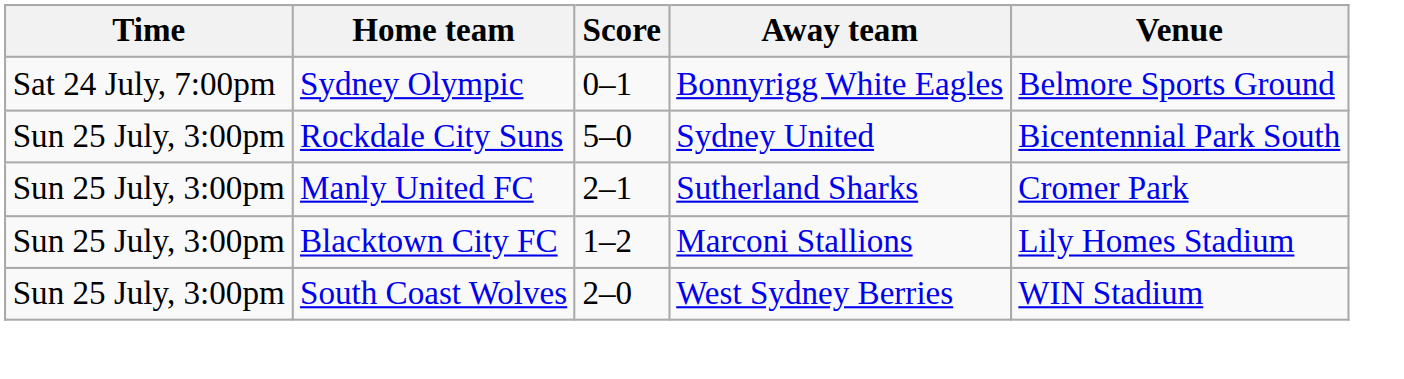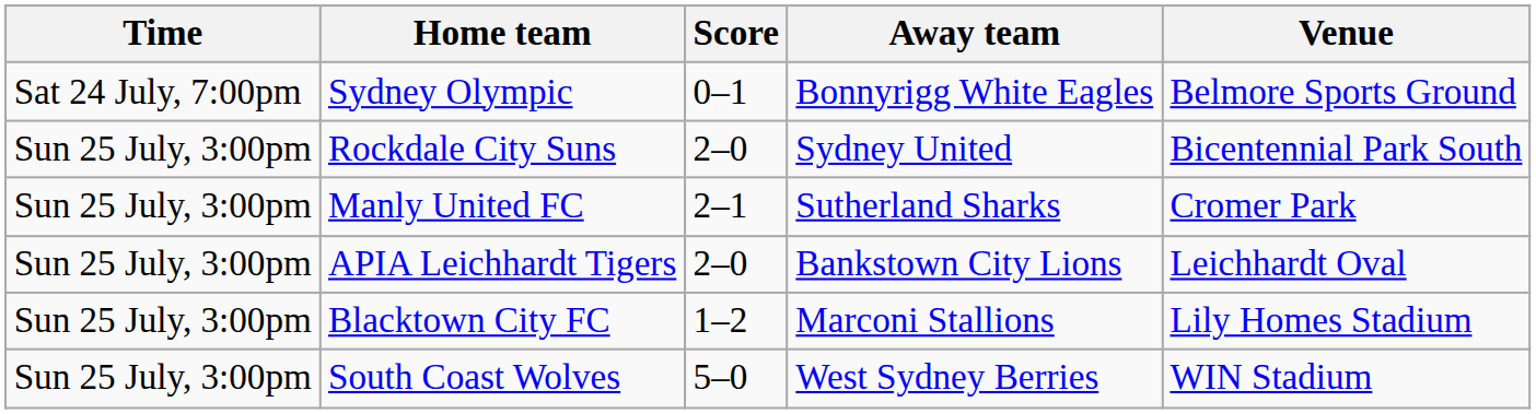 <table class="wikitable">
 <tr>
 <th>Time</th>
 <th>Home team</th>
 <th>Score</th>
 <th>Away team</th>
 <th>Venue</th>
 </tr>
 <tr>
 <td>Sat 24 July, 7:00pm</td>
 <td><a href='#'>Sydney Olympic</a></td>
 <td>0–1</td>
 <td><a href='#'>Bonnyrigg White Eagles</a></td>
 <td><a href='#'>Belmore Sports Ground</a></td>
 </tr>
 <tr>
 <td>Sun 25 July, 3:00pm</td>
 <td><a href='#'>Rockdale City Suns</a></td>
-<td>5–0</td>
+<td>2–0</td>
 <td><a href='#'>Sydney United</a></td>
 <td><a href='#'>Bicentennial Park South</a></td>
 </tr>
 <tr>
 <td>Sun 25 July, 3:00pm</td>
 <td><a href='#'>Manly United FC</a></td>
 <td>2–1</td>
 <td><a href='#'>Sutherland Sharks</a></td>
 <td><a href='#'>Cromer Park</a></td>
 </tr>
 <tr>
 <td>Sun 25 July, 3:00pm</td>
+<td><a href='#'>APIA Leichhardt Tigers</a></td>
+<td>2–0</td>
+<td><a href='#'>Bankstown City Lions</a></td>
+<td><a href='#'>Leichhardt Oval</a></td>
+</tr>
+<tr>
+<td>Sun 25 July, 3:00pm</td>
 <td><a href='#'>Blacktown City FC</a></td>
 <td>1–2</td>
 <td><a href='#'>Marconi Stallions</a></td>
 <td><a href='#'>Lily Homes Stadium</a></td>
 </tr>
 <tr>
 <td>Sun 25 July, 3:00pm</td>
 <td><a href='#'>South Coast Wolves</a></td>
-<td>2–0</td>
+<td>5–0</td>
 <td><a href='#'>West Sydney Berries</a></td>
 <td><a href='#'>WIN Stadium</a></td>
 </tr>
 </table>
